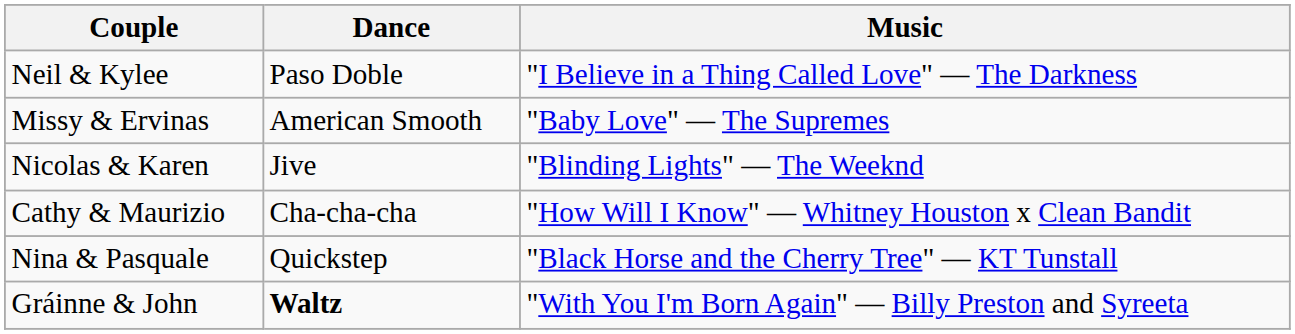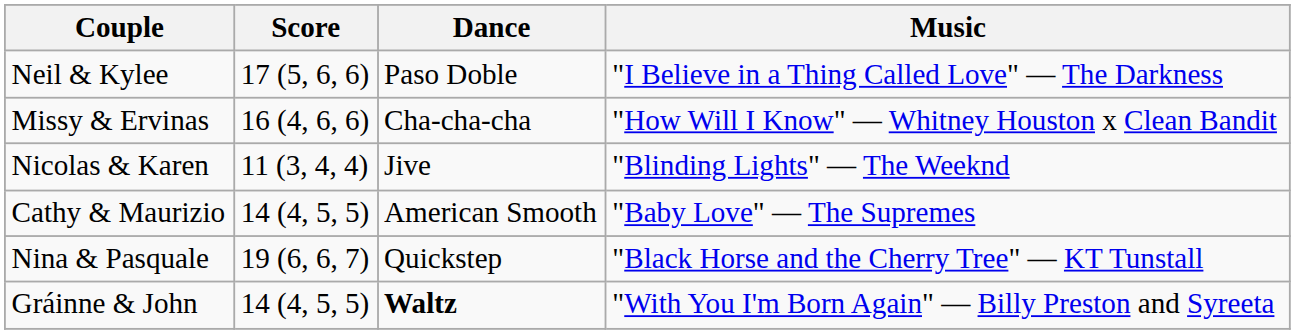 <table class="wikitable" style="width:80%;">
 <tr>
 <th>Couple</th>
+<th>Score</th>
 <th>Dance</th>
 <th>Music</th>
 </tr>
 <tr>
 <td>Neil & Kylee</td>
+<td>17 (5, 6, 6)</td>
 <td>Paso Doble</td>
 <td>"<a href='#'>I Believe in a Thing Called Love</a>" — <a href='#'>The Darkness</a></td>
 </tr>
 <tr>
 <td>Missy & Ervinas</td>
-<td>American Smooth</td>
-<td>"<a href='#'>Baby Love</a>" — <a href='#'>The Supremes</a></td>
+<td>16 (4, 6, 6)</td>
+<td>Cha-cha-cha</td>
+<td>"<a href='#'>How Will I Know</a>" — <a href='#'>Whitney Houston</a> x <a href='#'>Clean Bandit</a></td>
 </tr>
 <tr>
 <td>Nicolas & Karen</td>
+<td>11 (3, 4, 4)</td>
 <td>Jive</td>
 <td>"<a href='#'>Blinding Lights</a>" — <a href='#'>The Weeknd</a></td>
 </tr>
 <tr>
 <td>Cathy & Maurizio</td>
-<td>Cha-cha-cha</td>
-<td>"<a href='#'>How Will I Know</a>" — <a href='#'>Whitney Houston</a> x <a href='#'>Clean Bandit</a></td>
+<td>14 (4, 5, 5)</td>
+<td>American Smooth</td>
+<td>"<a href='#'>Baby Love</a>" — <a href='#'>The Supremes</a></td>
 </tr>
 <tr>
 <td>Nina & Pasquale</td>
+<td>19 (6, 6, 7)</td>
 <td>Quickstep</td>
 <td>"<a href='#'>Black Horse and the Cherry Tree</a>" — <a href='#'>KT Tunstall</a></td>
 </tr>
 <tr>
 <td>Gráinne & John</td>
+<td>14 (4, 5, 5)</td>
 <td><strong>Waltz</strong></td>
 <td>"<a href='#'>With You I'm Born Again</a>" — <a href='#'>Billy Preston</a> and <a href='#'>Syreeta</a></td>
 </tr>
 </table>
